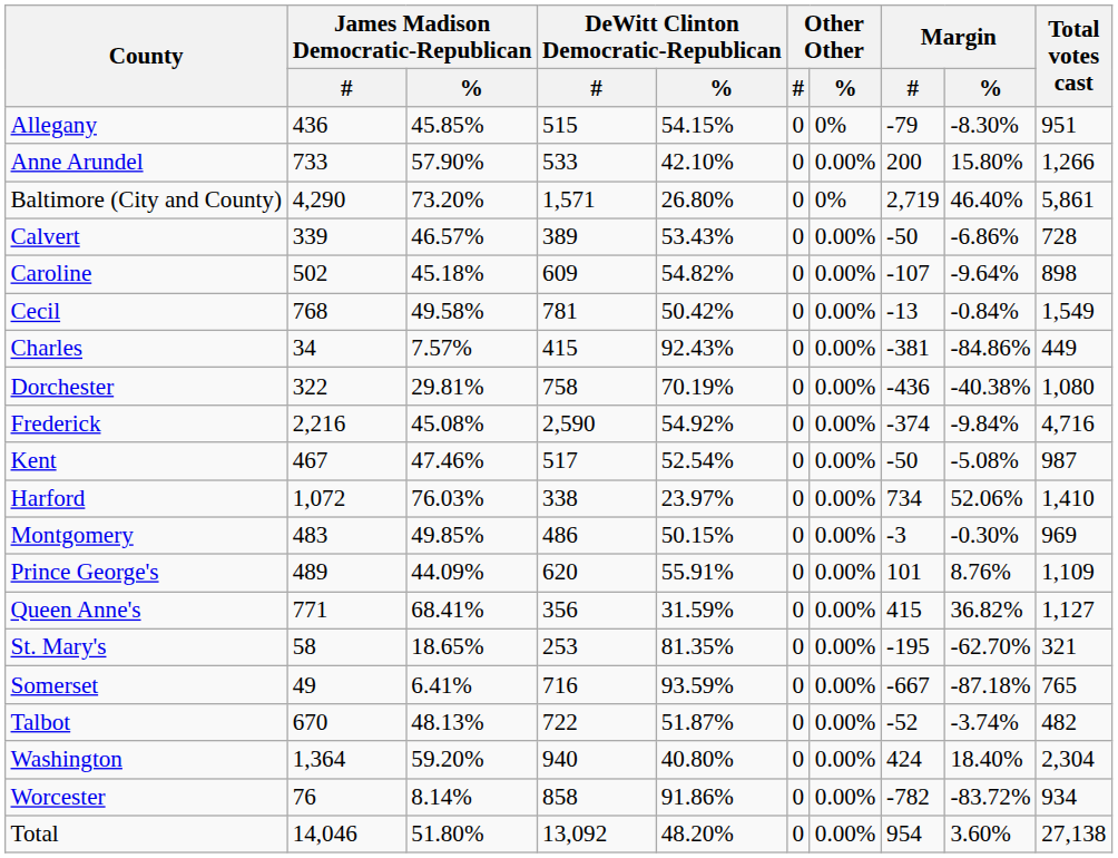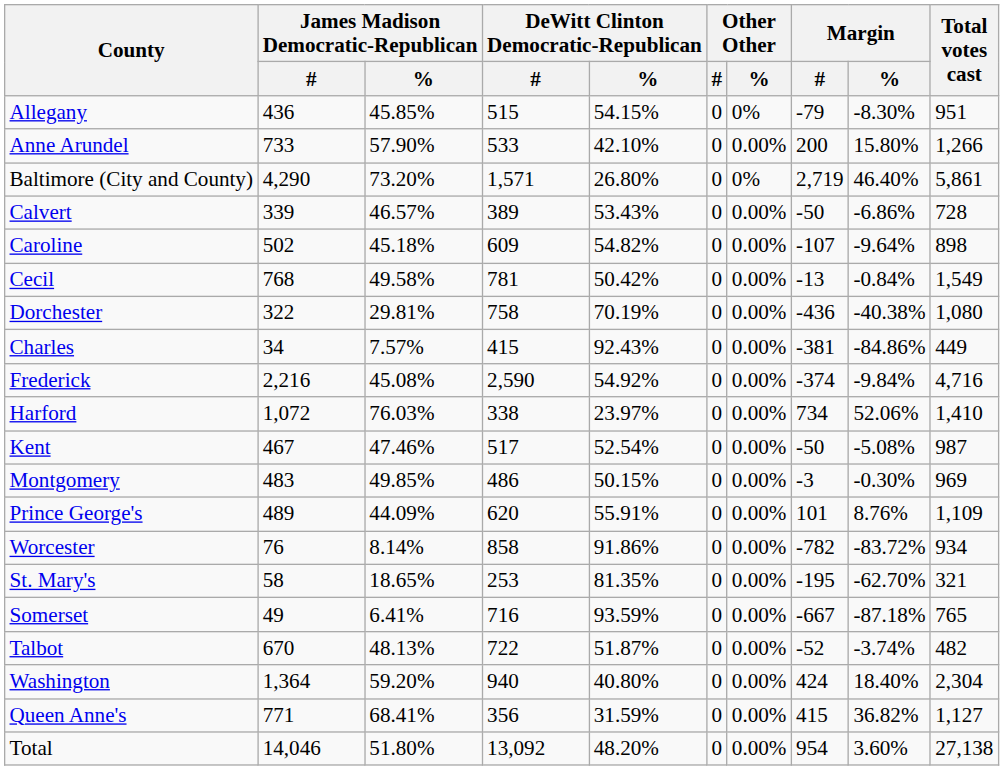 <table class="wikitable sortable">
 <tr>
 <th rowspan="2">County</th>
 <th colspan="2" >James Madison<br>Democratic-Republican</th>
 <th colspan="2" >DeWitt Clinton<br>Democratic-Republican</th>
 <th colspan="2" >Other<br>Other</th>
 <th colspan="2">Margin</th>
 <th rowspan="2">Total<br>votes<br>cast</th>
 </tr>
 <tr>
 <th>#</th>
 <th>%</th>
 <th>#</th>
 <th>%</th>
 <th>#</th>
 <th>%</th>
 <th>#</th>
 <th>%</th>
 </tr>
 <tr>
 <td><a href='#'>Allegany</a></td>
 <td>436</td>
 <td>45.85%</td>
 <td>515</td>
 <td>54.15%</td>
 <td>0</td>
 <td>0%</td>
 <td>-79</td>
 <td>-8.30%</td>
 <td>951</td>
 </tr>
 <tr>
 <td><a href='#'>Anne Arundel</a></td>
 <td>733</td>
 <td>57.90%</td>
 <td>533</td>
 <td>42.10%</td>
 <td>0</td>
 <td>0.00%</td>
 <td>200</td>
 <td>15.80%</td>
 <td>1,266</td>
 </tr>
 <tr>
 <td>Baltimore (City and County)</td>
 <td>4,290</td>
 <td>73.20%</td>
 <td>1,571</td>
 <td>26.80%</td>
 <td>0</td>
 <td>0%</td>
 <td>2,719</td>
 <td>46.40%</td>
 <td>5,861</td>
 </tr>
 <tr>
 <td><a href='#'>Calvert</a></td>
 <td>339</td>
 <td>46.57%</td>
 <td>389</td>
 <td>53.43%</td>
 <td>0</td>
 <td>0.00%</td>
 <td>-50</td>
 <td>-6.86%</td>
 <td>728</td>
 </tr>
 <tr>
 <td><a href='#'>Caroline</a></td>
 <td>502</td>
 <td>45.18%</td>
 <td>609</td>
 <td>54.82%</td>
 <td>0</td>
 <td>0.00%</td>
 <td>-107</td>
 <td>-9.64%</td>
 <td>898</td>
 </tr>
 <tr>
 <td><a href='#'>Cecil</a></td>
 <td>768</td>
 <td>49.58%</td>
 <td>781</td>
 <td>50.42%</td>
 <td>0</td>
 <td>0.00%</td>
 <td>-13</td>
 <td>-0.84%</td>
 <td>1,549</td>
 </tr>
 <tr>
+<td><a href='#'>Dorchester</a></td>
+<td>322</td>
+<td>29.81%</td>
+<td>758</td>
+<td>70.19%</td>
+<td>0</td>
+<td>0.00%</td>
+<td>-436</td>
+<td>-40.38%</td>
+<td>1,080</td>
+</tr>
+<tr>
 <td><a href='#'>Charles</a></td>
 <td>34</td>
 <td>7.57%</td>
 <td>415</td>
 <td>92.43%</td>
 <td>0</td>
 <td>0.00%</td>
 <td>-381</td>
 <td>-84.86%</td>
 <td>449</td>
-</tr>
-<tr>
-<td><a href='#'>Dorchester</a></td>
-<td>322</td>
-<td>29.81%</td>
-<td>758</td>
-<td>70.19%</td>
-<td>0</td>
-<td>0.00%</td>
-<td>-436</td>
-<td>-40.38%</td>
-<td>1,080</td>
 </tr>
 <tr>
 <td><a href='#'>Frederick</a></td>
 <td>2,216</td>
 <td>45.08%</td>
 <td>2,590</td>
 <td>54.92%</td>
 <td>0</td>
 <td>0.00%</td>
 <td>-374</td>
 <td>-9.84%</td>
 <td>4,716</td>
 </tr>
 <tr>
+<td><a href='#'>Harford</a></td>
+<td>1,072</td>
+<td>76.03%</td>
+<td>338</td>
+<td>23.97%</td>
+<td>0</td>
+<td>0.00%</td>
+<td>734</td>
+<td>52.06%</td>
+<td>1,410</td>
+</tr>
+<tr>
 <td><a href='#'>Kent</a></td>
 <td>467</td>
 <td>47.46%</td>
 <td>517</td>
 <td>52.54%</td>
 <td>0</td>
 <td>0.00%</td>
 <td>-50</td>
 <td>-5.08%</td>
 <td>987</td>
-</tr>
-<tr>
-<td><a href='#'>Harford</a></td>
-<td>1,072</td>
-<td>76.03%</td>
-<td>338</td>
-<td>23.97%</td>
-<td>0</td>
-<td>0.00%</td>
-<td>734</td>
-<td>52.06%</td>
-<td>1,410</td>
 </tr>
 <tr>
 <td><a href='#'>Montgomery</a></td>
 <td>483</td>
 <td>49.85%</td>
 <td>486</td>
 <td>50.15%</td>
 <td>0</td>
 <td>0.00%</td>
 <td>-3</td>
 <td>-0.30%</td>
 <td>969</td>
 </tr>
 <tr>
 <td><a href='#'>Prince George's</a></td>
 <td>489</td>
 <td>44.09%</td>
 <td>620</td>
 <td>55.91%</td>
 <td>0</td>
 <td>0.00%</td>
 <td>101</td>
 <td>8.76%</td>
 <td>1,109</td>
 </tr>
 <tr>
-<td><a href='#'>Queen Anne's</a></td>
-<td>771</td>
-<td>68.41%</td>
-<td>356</td>
-<td>31.59%</td>
+<td><a href='#'>Worcester</a></td>
+<td>76</td>
+<td>8.14%</td>
+<td>858</td>
+<td>91.86%</td>
 <td>0</td>
 <td>0.00%</td>
-<td>415</td>
-<td>36.82%</td>
-<td>1,127</td>
+<td>-782</td>
+<td>-83.72%</td>
+<td>934</td>
 </tr>
 <tr>
 <td><a href='#'>St. Mary's</a></td>
 <td>58</td>
 <td>18.65%</td>
 <td>253</td>
 <td>81.35%</td>
 <td>0</td>
 <td>0.00%</td>
 <td>-195</td>
 <td>-62.70%</td>
 <td>321</td>
 </tr>
 <tr>
 <td><a href='#'>Somerset</a></td>
 <td>49</td>
 <td>6.41%</td>
 <td>716</td>
 <td>93.59%</td>
 <td>0</td>
 <td>0.00%</td>
 <td>-667</td>
 <td>-87.18%</td>
 <td>765</td>
 </tr>
 <tr>
 <td><a href='#'>Talbot</a></td>
 <td>670</td>
 <td>48.13%</td>
 <td>722</td>
 <td>51.87%</td>
 <td>0</td>
 <td>0.00%</td>
 <td>-52</td>
 <td>-3.74%</td>
 <td>482</td>
 </tr>
 <tr>
 <td><a href='#'>Washington</a></td>
 <td>1,364</td>
 <td>59.20%</td>
 <td>940</td>
 <td>40.80%</td>
 <td>0</td>
 <td>0.00%</td>
 <td>424</td>
 <td>18.40%</td>
 <td>2,304</td>
 </tr>
 <tr>
-<td><a href='#'>Worcester</a></td>
-<td>76</td>
-<td>8.14%</td>
-<td>858</td>
-<td>91.86%</td>
+<td><a href='#'>Queen Anne's</a></td>
+<td>771</td>
+<td>68.41%</td>
+<td>356</td>
+<td>31.59%</td>
 <td>0</td>
 <td>0.00%</td>
-<td>-782</td>
-<td>-83.72%</td>
-<td>934</td>
+<td>415</td>
+<td>36.82%</td>
+<td>1,127</td>
 </tr>
 <tr>
 <td>Total</td>
 <td>14,046</td>
 <td>51.80%</td>
 <td>13,092</td>
 <td>48.20%</td>
 <td>0</td>
 <td>0.00%</td>
 <td>954</td>
 <td>3.60%</td>
 <td>27,138</td>
 </tr>
 </table>
